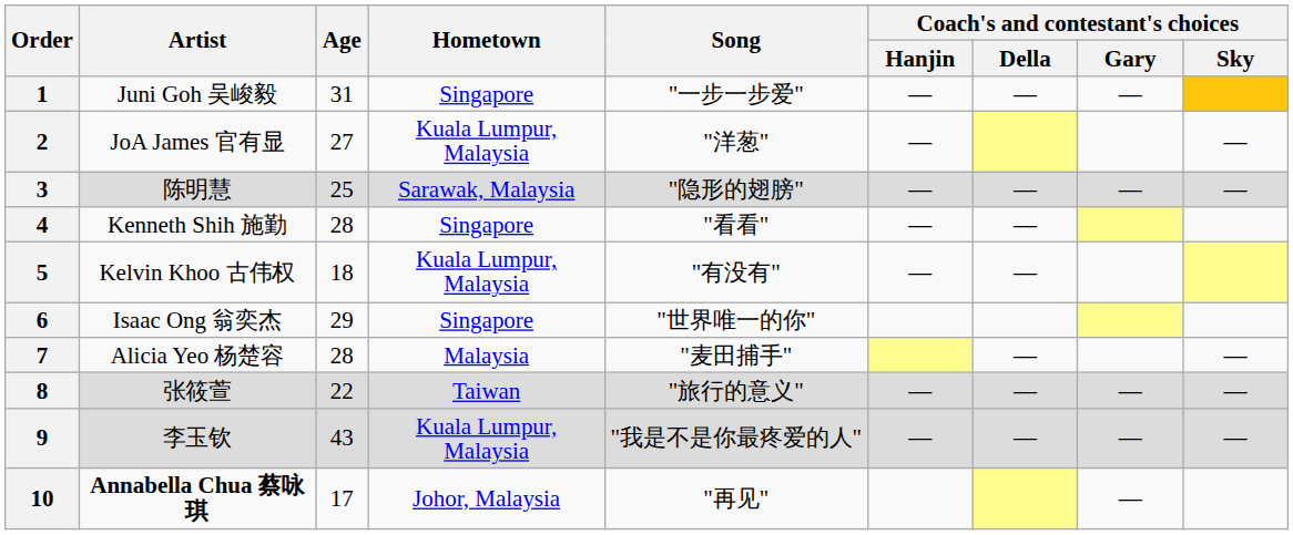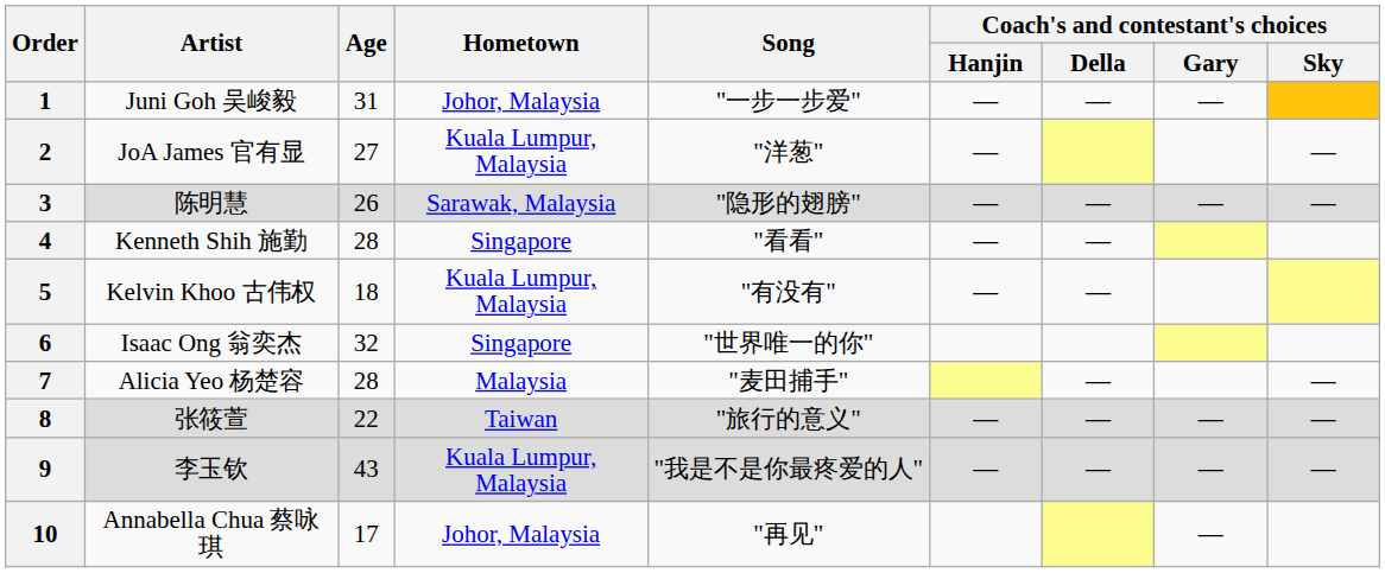 <table class="wikitable" style="text-align:center; line-height:17px; width:100%;">
 <tr>
 <th rowspan="2" scope="col" style="width:04%;">Order</th>
 <th rowspan="2" scope="col" style="width:18%;">Artist</th>
 <th rowspan="2" scope="col" style="width:04%;">Age</th>
 <th rowspan="2" scope="col" style="width:18%;">Hometown</th>
 <th rowspan="2" scope="col" style="width:20%;">Song</th>
 <th colspan="4" scope="col" style="width:24%;">Coach's and contestant's choices</th>
 </tr>
 <tr>
 <th style="width:08%;">Hanjin</th>
 <th style="width:08%;">Della</th>
 <th style="width:08%;">Gary</th>
 <th style="width:08%;">Sky</th>
 </tr>
 <tr>
 <th>1</th>
 <td>Juni Goh 吴峻毅</td>
 <td>31</td>
-<td><a href='#'>Singapore</a></td>
+<td><a href='#'>Johor, Malaysia</a></td>
 <td>"一步一步爱"</td>
 <td>—</td>
 <td>—</td>
 <td>—</td>
 <td style="background:#FFC40C;"></td>
 </tr>
 <tr>
 <th>2</th>
 <td>JoA James 官有显</td>
 <td>27</td>
 <td><a href='#'>Kuala Lumpur, Malaysia</a></td>
 <td>"洋葱"</td>
 <td>—</td>
 <td style="background:#fdfc8f;"></td>
 <td></td>
 <td>—</td>
 </tr>
 <tr bgcolor="#DCDCDC">
 <th>3</th>
 <td>陈明慧</td>
-<td>25</td>
+<td>26</td>
 <td><a href='#'>Sarawak, Malaysia</a></td>
 <td>"隐形的翅膀"</td>
 <td>—</td>
 <td>—</td>
 <td>—</td>
 <td>—</td>
 </tr>
 <tr>
 <th>4</th>
 <td>Kenneth Shih 施勤</td>
 <td>28</td>
 <td><a href='#'>Singapore</a></td>
 <td>"看看"</td>
 <td>—</td>
 <td>—</td>
 <td style="background:#fdfc8f;"></td>
 <td></td>
 </tr>
 <tr>
 <th>5</th>
 <td>Kelvin Khoo 古伟权</td>
 <td>18</td>
 <td><a href='#'>Kuala Lumpur, Malaysia</a></td>
 <td>"有没有"</td>
 <td>—</td>
 <td>—</td>
 <td></td>
 <td style="background:#fdfc8f;"></td>
 </tr>
 <tr>
 <th>6</th>
 <td>Isaac Ong 翁奕杰</td>
-<td>29</td>
+<td>32</td>
 <td><a href='#'>Singapore</a></td>
 <td>"世界唯一的你"</td>
 <td></td>
 <td></td>
 <td style="background:#fdfc8f;"></td>
 <td></td>
 </tr>
 <tr>
 <th>7</th>
 <td>Alicia Yeo 杨楚容</td>
 <td>28</td>
 <td><a href='#'>Malaysia</a></td>
 <td>"麦田捕手"</td>
 <td style="background:#fdfc8f;"></td>
 <td>—</td>
 <td></td>
 <td>—</td>
 </tr>
 <tr bgcolor="#DCDCDC">
 <th>8</th>
 <td>张筱萱</td>
 <td>22</td>
 <td><a href='#'>Taiwan</a></td>
 <td>"旅行的意义"</td>
 <td>—</td>
 <td>—</td>
 <td>—</td>
 <td>—</td>
 </tr>
 <tr bgcolor="#DCDCDC">
 <th>9</th>
 <td>李玉钦</td>
 <td>43</td>
 <td><a href='#'>Kuala Lumpur, Malaysia</a></td>
 <td>"我是不是你最疼爱的人"</td>
 <td>—</td>
 <td>—</td>
 <td>—</td>
 <td>—</td>
 </tr>
 <tr>
 <th>10</th>
-<td><strong>Annabella Chua 蔡咏琪</strong></td>
+<td>Annabella Chua 蔡咏琪</td>
 <td>17</td>
 <td><a href='#'>Johor, Malaysia</a></td>
 <td>"再见"</td>
 <td></td>
 <td style="background:#fdfc8f;"></td>
 <td>—</td>
 <td></td>
 </tr>
 </table>
